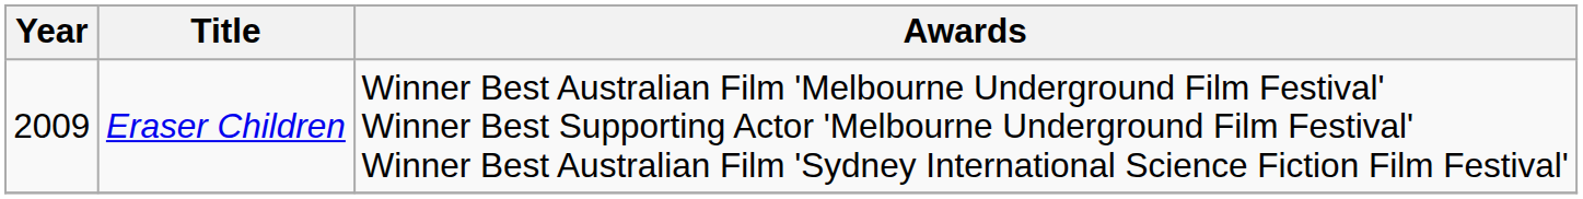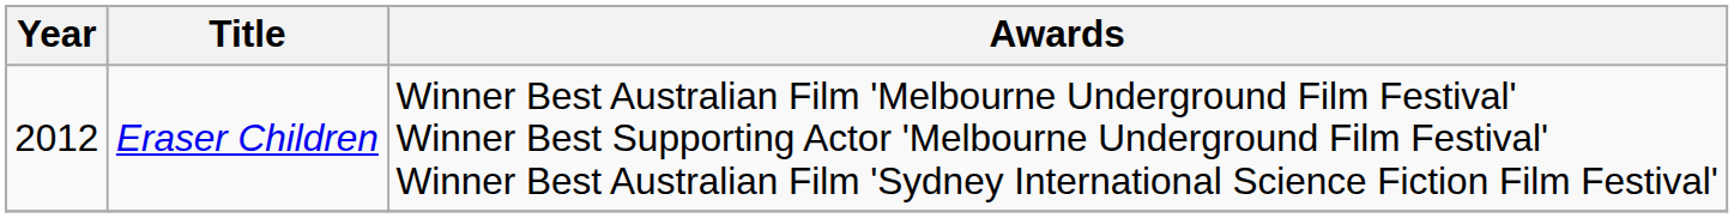 <table class="wikitable">
 <tr>
 <th>Year</th>
 <th>Title</th>
 <th>Awards</th>
 </tr>
 <tr>
-<td>2009</td>
+<td>2012</td>
 <td><em><a href='#'>Eraser Children</a></em></td>
 <td>Winner Best Australian Film 'Melbourne Underground Film Festival'<br>Winner Best Supporting Actor 'Melbourne Underground Film Festival'<br>Winner Best Australian Film 'Sydney International Science Fiction Film Festival'</td>
 </tr>
 <tr>
 </tr>
 </table>
